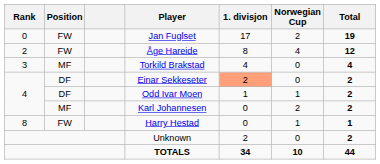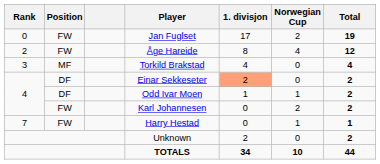 <table class="wikitable" style="font-size: 95%; text-align: center;">
 <tr>
 <th width=60>Rank</th>
 <th width=60>Position</th>
 <th width=60></th>
 <th width=150>Player</th>
 <th width=80>1. divisjon</th>
 <th width=80>Norwegian Cup</th>
 <th width=80><strong>Total</strong></th>
 </tr>
 <tr>
 <td>0</td>
 <td>FW</td>
 <td></td>
 <td><a href='#'>Jan Fuglset</a></td>
 <td>17</td>
 <td>2</td>
 <td><strong>19</strong></td>
 </tr>
 <tr>
 <td>2</td>
 <td>FW</td>
 <td></td>
 <td><a href='#'>Åge Hareide</a></td>
 <td>8</td>
 <td>4</td>
 <td><strong>12</strong></td>
 </tr>
 <tr>
 <td>3</td>
 <td>MF</td>
 <td></td>
 <td><a href='#'>Torkild Brakstad</a></td>
 <td>4</td>
 <td>0</td>
 <td><strong>4</strong></td>
 </tr>
 <tr>
 <td rowspan="3">4</td>
 <td>DF</td>
 <td></td>
 <td><a href='#'>Einar Sekkeseter</a></td>
 <td style="background: lightsalmon;">2</td>
 <td>0</td>
 <td><strong>2</strong></td>
 </tr>
 <tr>
 <td>DF</td>
 <td></td>
 <td><a href='#'>Odd Ivar Moen</a></td>
 <td>1</td>
 <td>1</td>
 <td><strong>2</strong></td>
 </tr>
 <tr>
-<td>MF</td>
+<td>FW</td>
 <td></td>
 <td><a href='#'>Karl Johannesen</a></td>
 <td>0</td>
 <td>2</td>
 <td><strong>2</strong></td>
 </tr>
 <tr>
-<td>8</td>
+<td>7</td>
 <td>FW</td>
 <td></td>
 <td><a href='#'>Harry Hestad</a></td>
 <td>0</td>
 <td>1</td>
 <td><strong>1</strong></td>
 </tr>
 <tr>
 <td colspan="3"></td>
 <td>Unknown</td>
 <td>2</td>
 <td>0</td>
 <td><strong>2</strong></td>
 </tr>
 <tr>
 <td colspan="3"></td>
 <td><strong>TOTALS</strong></td>
 <td><strong>34</strong></td>
 <td><strong>10</strong></td>
 <td><strong>44</strong></td>
 </tr>
 </table>
